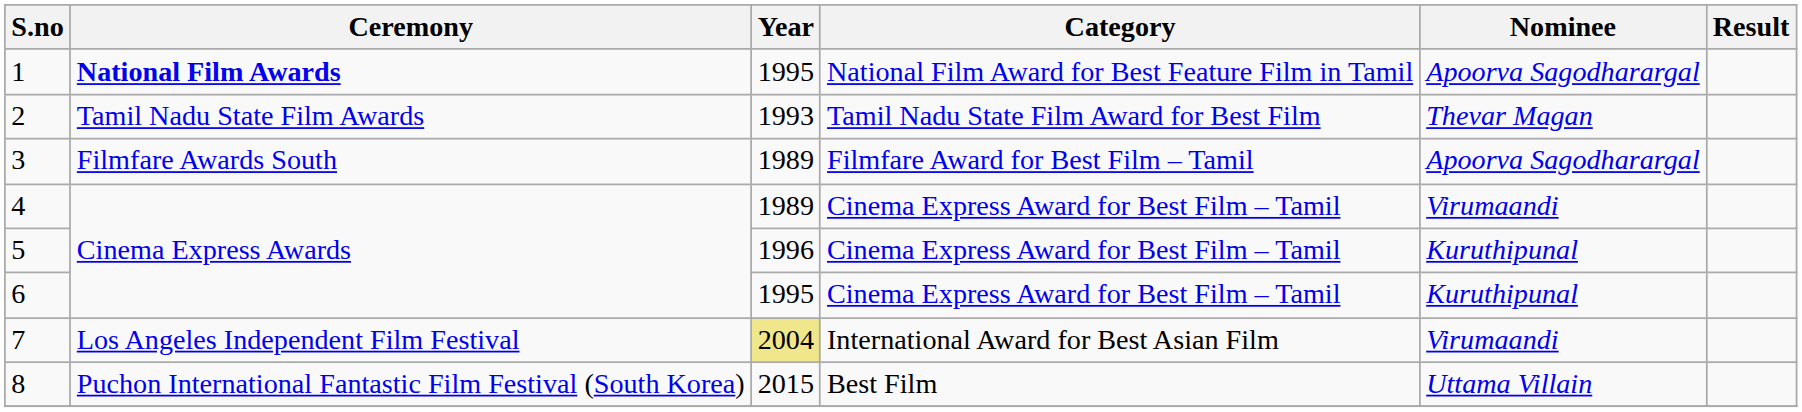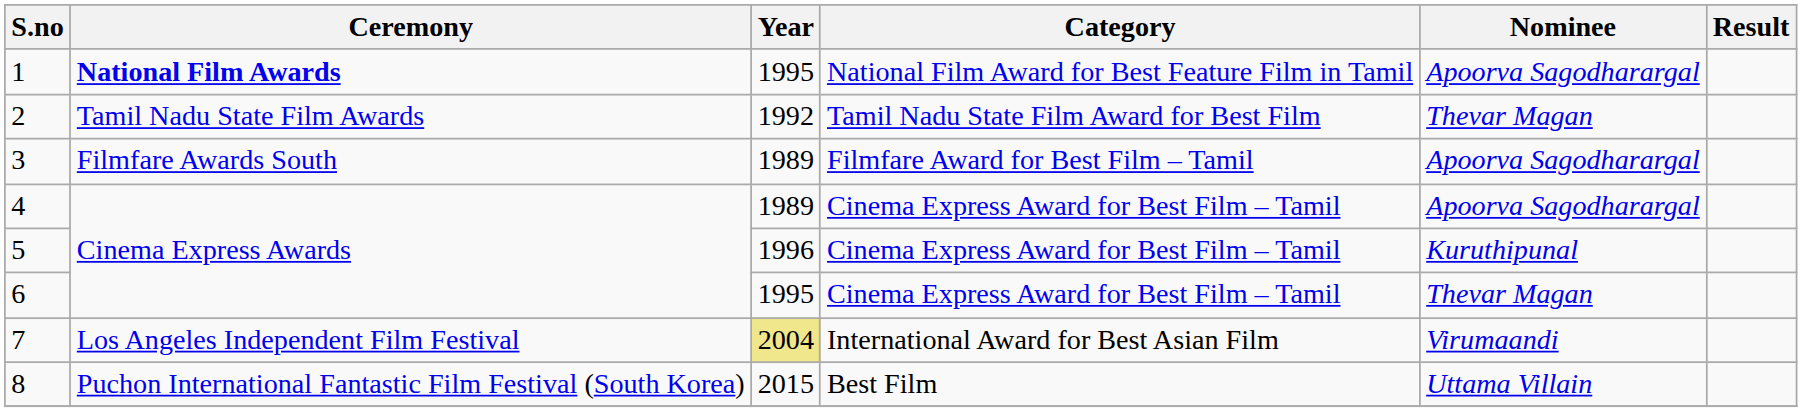 <table class="wikitable">
 <tr>
 <th>S.no</th>
 <th>Ceremony</th>
 <th>Year</th>
 <th>Category</th>
 <th>Nominee</th>
 <th>Result</th>
 </tr>
 <tr>
 <td>1</td>
 <td rowspan="1"><strong><a href='#'>National Film Awards</a></strong></td>
 <td>1995</td>
 <td><a href='#'>National Film Award for Best Feature Film in Tamil</a></td>
 <td><em><a href='#'>Apoorva Sagodharargal</a></em></td>
 <td></td>
 </tr>
 <tr>
 <td>2</td>
 <td rowspan="1"><a href='#'>Tamil Nadu State Film Awards</a></td>
-<td>1993</td>
+<td>1992</td>
 <td><a href='#'>Tamil Nadu State Film Award for Best Film</a></td>
 <td><em><a href='#'>Thevar Magan</a></em></td>
 <td></td>
 </tr>
 <tr>
 <td>3</td>
 <td rowspan="1"><a href='#'>Filmfare Awards South</a></td>
 <td>1989</td>
 <td><a href='#'>Filmfare Award for Best Film – Tamil</a></td>
 <td><em><a href='#'>Apoorva Sagodharargal</a></em></td>
 <td></td>
 </tr>
 <tr>
 <td>4</td>
 <td rowspan="3"><a href='#'>Cinema Express Awards</a></td>
 <td>1989</td>
 <td><a href='#'>Cinema Express Award for Best Film – Tamil</a></td>
-<td><em><a href='#'>Virumaandi</a></em></td>
+<td><em><a href='#'>Apoorva Sagodharargal</a></em></td>
 <td></td>
 </tr>
 <tr>
 <td>5</td>
 <td>1996</td>
 <td><a href='#'>Cinema Express Award for Best Film – Tamil</a></td>
 <td><em><a href='#'>Kuruthipunal</a></em></td>
 <td></td>
 </tr>
 <tr>
 <td>6</td>
 <td>1995</td>
 <td><a href='#'>Cinema Express Award for Best Film – Tamil</a></td>
-<td><em><a href='#'>Kuruthipunal</a></em></td>
+<td><em><a href='#'>Thevar Magan</a></em></td>
 <td></td>
 </tr>
 <tr>
 <td>7</td>
 <td rowspan="1"><a href='#'>Los Angeles Independent Film Festival</a></td>
 <td style="background: khaki;">2004</td>
 <td>International Award for Best Asian Film</td>
 <td><em><a href='#'>Virumaandi</a></em></td>
 <td></td>
 </tr>
 <tr>
 <td>8</td>
 <td rowspan="1"><a href='#'>Puchon International Fantastic Film Festival</a> (<a href='#'>South Korea</a>)</td>
 <td>2015</td>
 <td>Best Film</td>
 <td><em><a href='#'>Uttama Villain</a></em></td>
 <td></td>
 </tr>
 <tr>
 </tr>
 </table>
